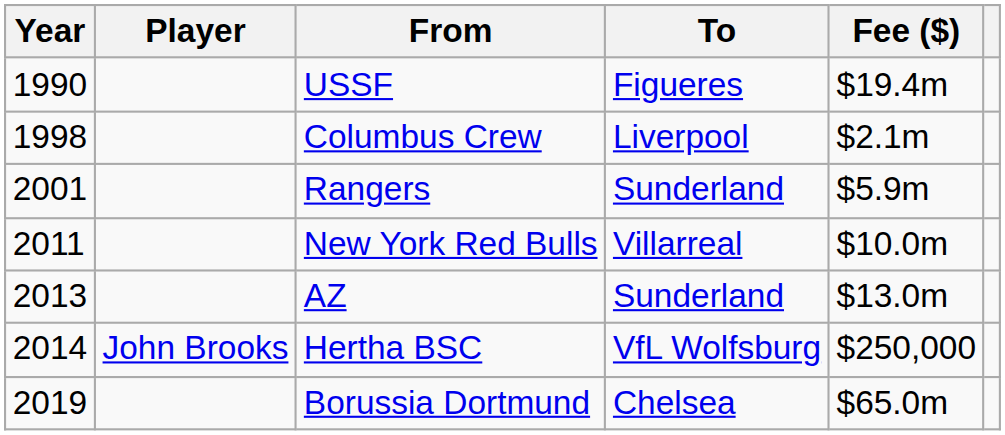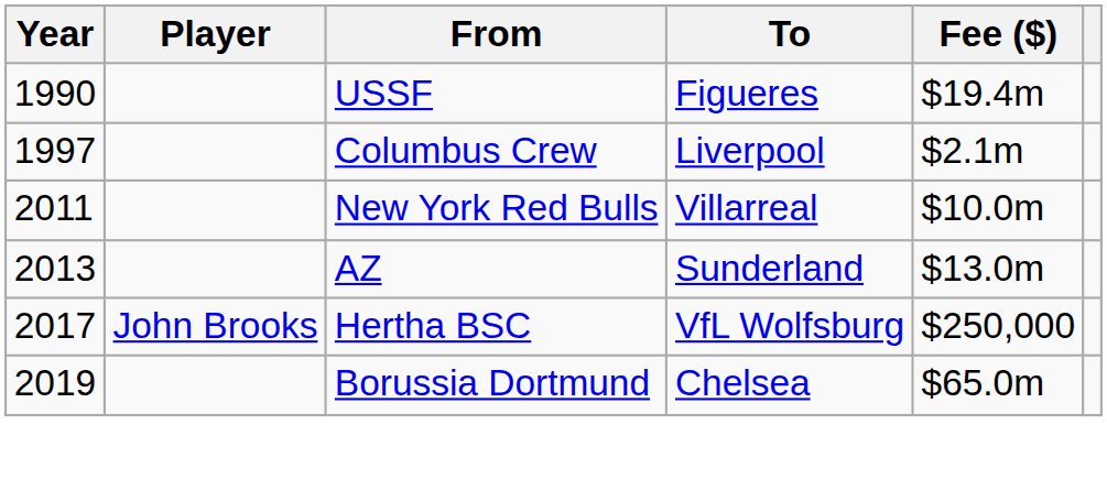 <table class="wikitable sortable">
 <tr>
 <th>Year</th>
 <th>Player</th>
 <th>From</th>
 <th>To</th>
 <th data-sort-type="number">Fee ($)</th>
 <th class="unsortable"></th>
 </tr>
 <tr>
 <td>1990</td>
 <td></td>
 <td> <a href='#'>USSF</a></td>
 <td> <a href='#'>Figueres</a></td>
 <td>$19.4m</td>
 <td></td>
 </tr>
 <tr>
-<td>1998</td>
+<td>1997</td>
 <td></td>
 <td> <a href='#'>Columbus Crew</a></td>
 <td> <a href='#'>Liverpool</a></td>
 <td>$2.1m</td>
-<td></td>
-</tr>
-<tr>
-<td>2001</td>
-<td></td>
-<td> <a href='#'>Rangers</a></td>
-<td> <a href='#'>Sunderland</a></td>
-<td>$5.9m</td>
 <td></td>
 </tr>
 <tr>
 <td>2011</td>
 <td></td>
 <td> <a href='#'>New York Red Bulls</a></td>
 <td> <a href='#'>Villarreal</a></td>
 <td>$10.0m</td>
 <td></td>
 </tr>
 <tr>
 <td>2013</td>
 <td></td>
 <td> <a href='#'>AZ</a></td>
 <td> <a href='#'>Sunderland</a></td>
 <td>$13.0m</td>
 <td></td>
 </tr>
 <tr>
-<td>2014</td>
+<td>2017</td>
 <td><a href='#'>John Brooks</a></td>
 <td> <a href='#'>Hertha BSC</a></td>
 <td> <a href='#'>VfL Wolfsburg</a></td>
 <td>$250,000</td>
 <td></td>
 </tr>
 <tr>
 <td>2019</td>
 <td></td>
 <td> <a href='#'>Borussia Dortmund</a></td>
 <td> <a href='#'>Chelsea</a></td>
 <td>$65.0m</td>
 <td></td>
 </tr>
 </table>
